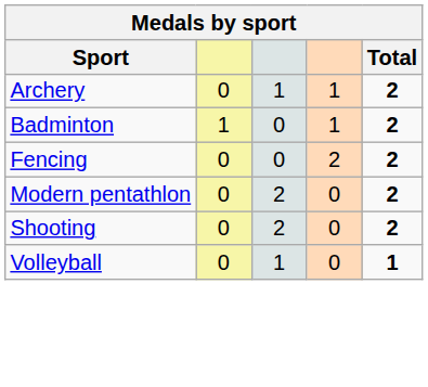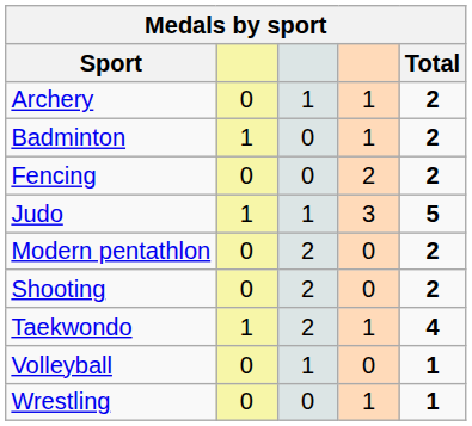 <table class="wikitable" style="font-size:90%; text-align:center;">
 <tr>
 <th colspan="5">Medals by sport</th>
 </tr>
 <tr>
 <th width="120">Sport</th>
 <th scope="col" width="30" style="background:#F7F6A8;"></th>
 <th scope="col" width="30" style="background:#DCE5E5;"></th>
 <th scope="col" width="30" style="background:#FFDAB9;"></th>
 <th width="30">Total</th>
 </tr>
 <tr>
 <td align="left"><a href='#'>Archery</a></td>
 <td style="background:#F7F6A8;">0</td>
 <td style="background:#DCE5E5;">1</td>
 <td style="background:#FFDAB9;">1</td>
 <td><strong>2</strong></td>
 </tr>
 <tr>
 <td align="left"><a href='#'>Badminton</a></td>
 <td style="background:#F7F6A8;">1</td>
 <td style="background:#DCE5E5;">0</td>
 <td style="background:#FFDAB9;">1</td>
 <td><strong>2</strong></td>
 </tr>
 <tr>
 <td align="left"><a href='#'>Fencing</a></td>
 <td style="background:#F7F6A8;">0</td>
 <td style="background:#DCE5E5;">0</td>
 <td style="background:#FFDAB9;">2</td>
 <td><strong>2</strong></td>
 </tr>
 <tr>
+<td align="left"><a href='#'>Judo</a></td>
+<td style="background:#F7F6A8;">1</td>
+<td style="background:#DCE5E5;">1</td>
+<td style="background:#FFDAB9;">3</td>
+<td><strong>5</strong></td>
+</tr>
+<tr>
 <td align="left"><a href='#'>Modern pentathlon</a></td>
 <td style="background:#F7F6A8;">0</td>
 <td style="background:#DCE5E5;">2</td>
 <td style="background:#FFDAB9;">0</td>
 <td><strong>2</strong></td>
 </tr>
 <tr>
 <td align="left"><a href='#'>Shooting</a></td>
 <td style="background:#F7F6A8;">0</td>
 <td style="background:#DCE5E5;">2</td>
 <td style="background:#FFDAB9;">0</td>
 <td><strong>2</strong></td>
 </tr>
 <tr>
+<td align="left"><a href='#'>Taekwondo</a></td>
+<td style="background:#F7F6A8;">1</td>
+<td style="background:#DCE5E5;">2</td>
+<td style="background:#FFDAB9;">1</td>
+<td><strong>4</strong></td>
+</tr>
+<tr>
 <td align="left"><a href='#'>Volleyball</a></td>
 <td style="background:#F7F6A8;">0</td>
 <td style="background:#DCE5E5;">1</td>
 <td style="background:#FFDAB9;">0</td>
 <td><strong>1</strong></td>
 </tr>
+<tr>
+<td align="left"><a href='#'>Wrestling</a></td>
+<td style="background:#F7F6A8;">0</td>
+<td style="background:#DCE5E5;">0</td>
+<td style="background:#FFDAB9;">1</td>
+<td><strong>1</strong></td>
+</tr>
 </table>
